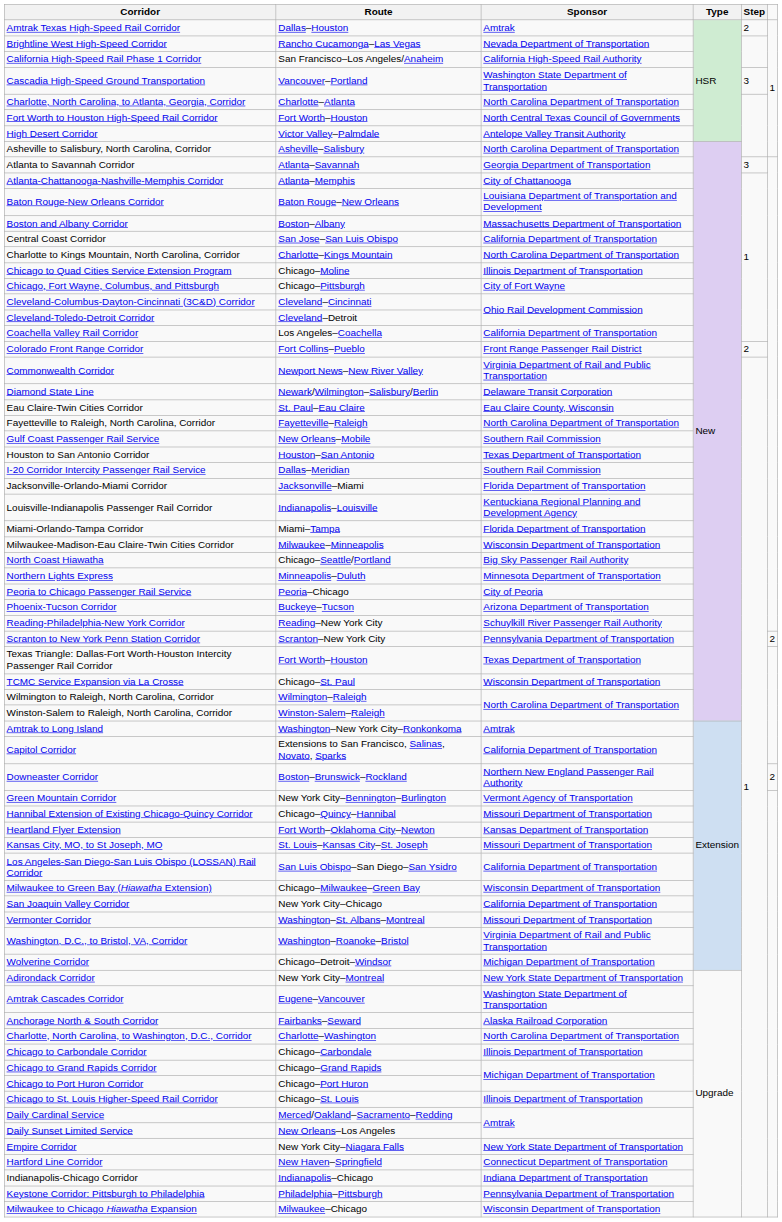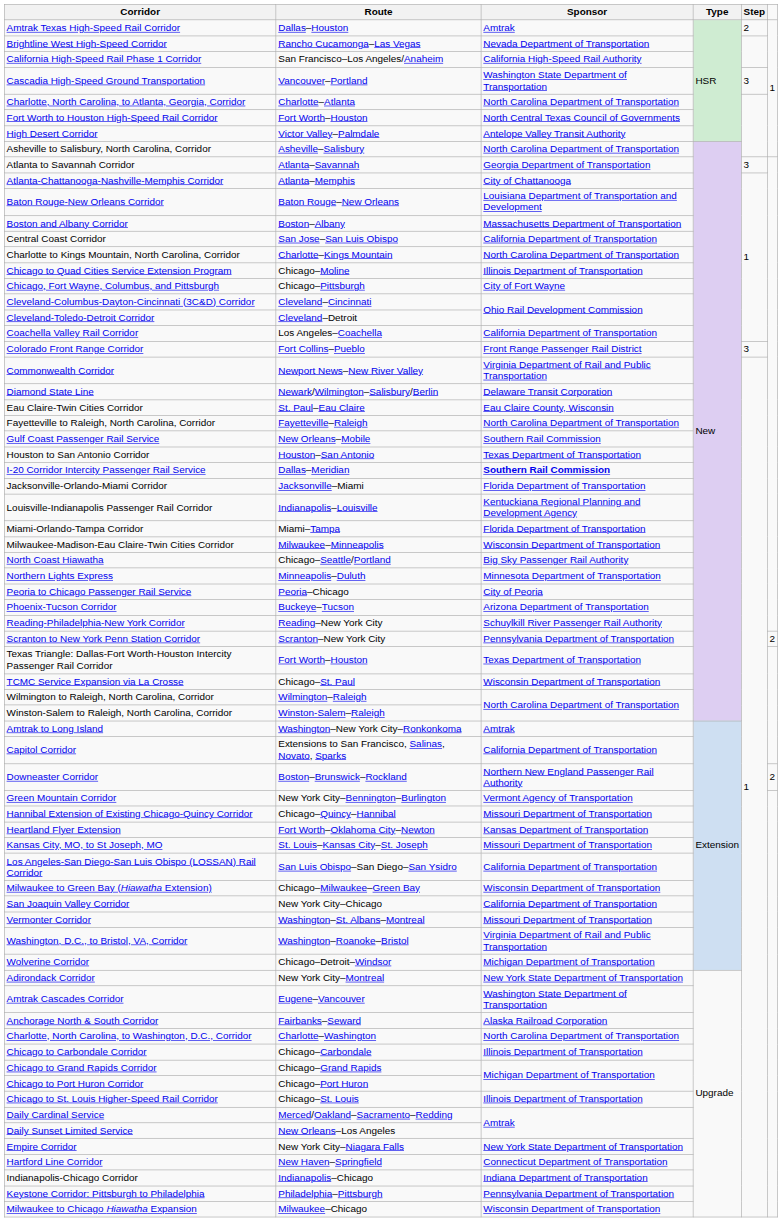 <table class="wikitable sortable">
 <tr>
 <th>Corridor</th>
 <th>Route</th>
 <th>Sponsor</th>
 <th>Type</th>
 <th>Step</th>
 </tr>
 <tr>
 <td><a href='#'>Amtrak Texas High-Speed Rail Corridor</a></td>
 <td><a href='#'>Dallas</a>–<a href='#'>Houston</a></td>
 <td><a href='#'>Amtrak</a></td>
 <td rowspan=7 bgcolor=cfecd2>HSR</td>
 <td>2</td>
 <td rowspan=8>1</td>
 </tr>
 <tr>
 <td><a href='#'>Brightline West High-Speed Corridor</a></td>
 <td><a href='#'>Rancho Cucamonga</a>–<a href='#'>Las Vegas</a></td>
 <td><a href='#'>Nevada Department of Transportation</a></td>
 </tr>
 <tr>
 <td><a href='#'>California High-Speed Rail Phase 1 Corridor</a></td>
 <td>San Francisco–Los Angeles/<a href='#'>Anaheim</a></td>
 <td><a href='#'>California High-Speed Rail Authority</a></td>
 </tr>
 <tr>
 <td><a href='#'>Cascadia High-Speed Ground Transportation</a></td>
 <td><a href='#'>Vancouver</a>–<a href='#'>Portland</a></td>
 <td><a href='#'>Washington State Department of Transportation</a></td>
 <td>3</td>
 </tr>
 <tr>
 <td><a href='#'>Charlotte, North Carolina, to Atlanta, Georgia, Corridor</a></td>
 <td><a href='#'>Charlotte</a>–<a href='#'>Atlanta</a></td>
 <td><a href='#'>North Carolina Department of Transportation</a></td>
 </tr>
 <tr>
 <td><a href='#'>Fort Worth to Houston High-Speed Rail Corridor</a></td>
 <td><a href='#'>Fort Worth</a>–<a href='#'>Houston</a></td>
 <td><a href='#'>North Central Texas Council of Governments</a></td>
 </tr>
 <tr>
 <td><a href='#'>High Desert Corridor</a></td>
 <td><a href='#'>Victor Valley</a>–<a href='#'>Palmdale</a></td>
 <td><a href='#'>Antelope Valley Transit Authority</a></td>
 </tr>
 <tr>
 <td>Asheville to Salisbury, North Carolina, Corridor</td>
 <td><a href='#'>Asheville</a>–<a href='#'>Salisbury</a></td>
 <td><a href='#'>North Carolina Department of Transportation</a></td>
 <td rowspan=34 bgcolor=ddcef2>New</td>
 </tr>
 <tr>
 <td>Atlanta to Savannah Corridor</td>
 <td><a href='#'>Atlanta</a>–<a href='#'>Savannah</a></td>
 <td><a href='#'>Georgia Department of Transportation</a></td>
 <td>3</td>
 </tr>
 <tr>
 <td><a href='#'>Atlanta-Chattanooga-Nashville-Memphis Corridor</a></td>
 <td><a href='#'>Atlanta</a>–<a href='#'>Memphis</a></td>
 <td><a href='#'>City of Chattanooga</a></td>
 <td rowspan=10>1</td>
 </tr>
 <tr>
 <td><a href='#'>Baton Rouge-New Orleans Corridor</a></td>
 <td><a href='#'>Baton Rouge</a>–<a href='#'>New Orleans</a></td>
 <td><a href='#'>Louisiana Department of Transportation and Development</a></td>
 </tr>
 <tr>
 <td><a href='#'>Boston and Albany Corridor</a></td>
 <td><a href='#'>Boston</a>–<a href='#'>Albany</a></td>
 <td><a href='#'>Massachusetts Department of Transportation</a></td>
 </tr>
 <tr>
 <td>Central Coast Corridor</td>
 <td><a href='#'>San Jose</a>–<a href='#'>San Luis Obispo</a></td>
 <td><a href='#'>California Department of Transportation</a></td>
 </tr>
 <tr>
 <td>Charlotte to Kings Mountain, North Carolina, Corridor</td>
 <td><a href='#'>Charlotte</a>–<a href='#'>Kings Mountain</a></td>
 <td><a href='#'>North Carolina Department of Transportation</a></td>
 </tr>
 <tr>
 <td><a href='#'>Chicago to Quad Cities Service Extension Program</a></td>
 <td>Chicago–<a href='#'>Moline</a></td>
 <td><a href='#'>Illinois Department of Transportation</a></td>
 </tr>
 <tr>
 <td><a href='#'>Chicago, Fort Wayne, Columbus, and Pittsburgh</a></td>
 <td>Chicago–<a href='#'>Pittsburgh</a></td>
 <td><a href='#'>City of Fort Wayne</a></td>
 </tr>
 <tr>
 <td><a href='#'>Cleveland-Columbus-Dayton-Cincinnati (3C&D) Corridor</a></td>
 <td><a href='#'>Cleveland</a>–<a href='#'>Cincinnati</a></td>
 <td rowspan=2><a href='#'>Ohio Rail Development Commission</a></td>
 </tr>
 <tr>
 <td><a href='#'>Cleveland-Toledo-Detroit Corridor</a></td>
 <td><a href='#'>Cleveland</a>–Detroit</td>
 </tr>
 <tr>
 <td><a href='#'>Coachella Valley Rail Corridor</a></td>
 <td>Los Angeles–<a href='#'>Coachella</a></td>
 <td><a href='#'>California Department of Transportation</a></td>
 </tr>
 <tr>
 <td><a href='#'>Colorado Front Range Corridor</a></td>
 <td><a href='#'>Fort Collins</a>–<a href='#'>Pueblo</a></td>
 <td><a href='#'>Front Range Passenger Rail District</a></td>
-<td>2</td>
+<td>3</td>
 </tr>
 <tr>
 <td><a href='#'>Commonwealth Corridor</a></td>
 <td><a href='#'>Newport News</a>–<a href='#'>New River Valley</a></td>
 <td><a href='#'>Virginia Department of Rail and Public Transportation</a></td>
 <td rowspan=49>1</td>
 </tr>
 <tr>
 <td><a href='#'>Diamond State Line</a></td>
 <td><a href='#'>Newark</a>/<a href='#'>Wilmington</a>–<a href='#'>Salisbury</a>/<a href='#'>Berlin</a></td>
 <td><a href='#'>Delaware Transit Corporation</a></td>
 </tr>
 <tr>
 <td>Eau Claire-Twin Cities Corridor</td>
 <td><a href='#'>St. Paul</a>–<a href='#'>Eau Claire</a></td>
 <td><a href='#'>Eau Claire County, Wisconsin</a></td>
 </tr>
 <tr>
 <td>Fayetteville to Raleigh, North Carolina, Corridor</td>
 <td><a href='#'>Fayetteville</a>–<a href='#'>Raleigh</a></td>
 <td><a href='#'>North Carolina Department of Transportation</a></td>
 </tr>
 <tr>
 <td><a href='#'>Gulf Coast Passenger Rail Service</a></td>
 <td><a href='#'>New Orleans</a>–<a href='#'>Mobile</a></td>
 <td><a href='#'>Southern Rail Commission</a></td>
 </tr>
 <tr>
 <td>Houston to San Antonio Corridor</td>
 <td><a href='#'>Houston</a>–<a href='#'>San Antonio</a></td>
 <td><a href='#'>Texas Department of Transportation</a></td>
 </tr>
 <tr>
 <td><a href='#'>I-20 Corridor Intercity Passenger Rail Service</a></td>
 <td><a href='#'>Dallas</a>–<a href='#'>Meridian</a></td>
-<td><a href='#'>Southern Rail Commission</a></td>
+<td><strong><a href='#'>Southern Rail Commission</a></strong></td>
 </tr>
 <tr>
 <td>Jacksonville-Orlando-Miami Corridor</td>
 <td><a href='#'>Jacksonville</a>–Miami</td>
 <td><a href='#'>Florida Department of Transportation</a></td>
 </tr>
 <tr>
 <td>Louisville-Indianapolis Passenger Rail Corridor</td>
 <td><a href='#'>Indianapolis</a>–<a href='#'>Louisville</a></td>
 <td><a href='#'>Kentuckiana Regional Planning and Development Agency</a></td>
 </tr>
 <tr>
 <td>Miami-Orlando-Tampa Corridor</td>
 <td>Miami–<a href='#'>Tampa</a></td>
 <td><a href='#'>Florida Department of Transportation</a></td>
 </tr>
 <tr>
 <td>Milwaukee-Madison-Eau Claire-Twin Cities Corridor</td>
 <td><a href='#'>Milwaukee</a>–<a href='#'>Minneapolis</a></td>
 <td><a href='#'>Wisconsin Department of Transportation</a></td>
 </tr>
 <tr>
 <td><a href='#'>North Coast Hiawatha</a></td>
 <td>Chicago–<a href='#'>Seattle</a>/<a href='#'>Portland</a></td>
 <td><a href='#'>Big Sky Passenger Rail Authority</a></td>
 </tr>
 <tr>
 <td><a href='#'>Northern Lights Express</a></td>
 <td><a href='#'>Minneapolis</a>–<a href='#'>Duluth</a></td>
 <td><a href='#'>Minnesota Department of Transportation</a></td>
 </tr>
 <tr>
 <td><a href='#'>Peoria to Chicago Passenger Rail Service</a></td>
 <td><a href='#'>Peoria</a>–Chicago</td>
 <td><a href='#'>City of Peoria</a></td>
 </tr>
 <tr>
 <td><a href='#'>Phoenix-Tucson Corridor</a></td>
 <td><a href='#'>Buckeye</a>–<a href='#'>Tucson</a></td>
 <td><a href='#'>Arizona Department of Transportation</a></td>
 </tr>
 <tr>
 <td><a href='#'>Reading-Philadelphia-New York Corridor</a></td>
 <td><a href='#'>Reading</a>–New York City</td>
 <td><a href='#'>Schuylkill River Passenger Rail Authority</a></td>
 </tr>
 <tr>
 <td><a href='#'>Scranton to New York Penn Station Corridor</a></td>
 <td><a href='#'>Scranton</a>–New York City</td>
 <td><a href='#'>Pennsylvania Department of Transportation</a></td>
 <td>2</td>
 </tr>
 <tr>
 <td>Texas Triangle: Dallas-Fort Worth-Houston Intercity Passenger Rail Corridor</td>
 <td><a href='#'>Fort Worth</a>–<a href='#'>Houston</a></td>
 <td><a href='#'>Texas Department of Transportation</a></td>
 </tr>
 <tr>
 <td><a href='#'>TCMC Service Expansion via La Crosse</a></td>
 <td>Chicago–<a href='#'>St. Paul</a></td>
 <td><a href='#'>Wisconsin Department of Transportation</a></td>
 </tr>
 <tr>
 <td>Wilmington to Raleigh, North Carolina, Corridor</td>
 <td><a href='#'>Wilmington</a>–<a href='#'>Raleigh</a></td>
 <td rowspan=2><a href='#'>North Carolina Department of Transportation</a></td>
 </tr>
 <tr>
 <td>Winston-Salem to Raleigh, North Carolina, Corridor</td>
 <td><a href='#'>Winston-Salem</a>–<a href='#'>Raleigh</a></td>
 </tr>
 <tr>
 <td><a href='#'>Amtrak to Long Island</a></td>
 <td><a href='#'>Washington</a>–New York City–<a href='#'>Ronkonkoma</a></td>
 <td><a href='#'>Amtrak</a></td>
 <td rowspan=13 bgcolor=cedff2>Extension</td>
 </tr>
 <tr>
 <td><a href='#'>Capitol Corridor</a></td>
 <td>Extensions to San Francisco, <a href='#'>Salinas</a>, <a href='#'>Novato</a>, <a href='#'>Sparks</a></td>
 <td><a href='#'>California Department of Transportation</a></td>
 </tr>
 <tr>
 <td><a href='#'>Downeaster Corridor</a></td>
 <td><a href='#'>Boston</a>–<a href='#'>Brunswick</a>–<a href='#'>Rockland</a></td>
 <td><a href='#'>Northern New England Passenger Rail Authority</a></td>
 <td>2</td>
 </tr>
 <tr>
 <td><a href='#'>Green Mountain Corridor</a></td>
 <td>New York City–<a href='#'>Bennington</a>–<a href='#'>Burlington</a></td>
 <td><a href='#'>Vermont Agency of Transportation</a></td>
 </tr>
 <tr>
 <td><a href='#'>Hannibal Extension of Existing Chicago-Quincy Corridor</a></td>
 <td>Chicago–<a href='#'>Quincy</a>–<a href='#'>Hannibal</a></td>
 <td><a href='#'>Missouri Department of Transportation</a></td>
 </tr>
 <tr>
 <td><a href='#'>Heartland Flyer Extension</a></td>
 <td><a href='#'>Fort Worth</a>–<a href='#'>Oklahoma City</a>–<a href='#'>Newton</a></td>
 <td><a href='#'>Kansas Department of Transportation</a></td>
 </tr>
 <tr>
 <td><a href='#'>Kansas City, MO, to St Joseph, MO</a></td>
 <td><a href='#'>St. Louis</a>–<a href='#'>Kansas City</a>–<a href='#'>St. Joseph</a></td>
 <td><a href='#'>Missouri Department of Transportation</a></td>
 </tr>
 <tr>
 <td><a href='#'>Los Angeles-San Diego-San Luis Obispo (LOSSAN) Rail Corridor</a></td>
 <td><a href='#'>San Luis Obispo</a>–San Diego–<a href='#'>San Ysidro</a></td>
 <td><a href='#'>California Department of Transportation</a></td>
 </tr>
 <tr>
 <td><a href='#'>Milwaukee to Green Bay (<em>Hiawatha</em> Extension)</a></td>
 <td>Chicago–<a href='#'>Milwaukee</a>–<a href='#'>Green Bay</a></td>
 <td><a href='#'>Wisconsin Department of Transportation</a></td>
 </tr>
 <tr>
 <td><a href='#'>San Joaquin Valley Corridor</a></td>
 <td>New York City–Chicago</td>
 <td><a href='#'>California Department of Transportation</a></td>
 </tr>
 <tr>
 <td><a href='#'>Vermonter Corridor</a></td>
 <td><a href='#'>Washington</a>–<a href='#'>St. Albans</a>–<a href='#'>Montreal</a></td>
 <td><a href='#'>Missouri Department of Transportation</a></td>
 </tr>
 <tr>
 <td><a href='#'>Washington, D.C., to Bristol, VA, Corridor</a></td>
 <td><a href='#'>Washington</a>–<a href='#'>Roanoke</a>–<a href='#'>Bristol</a></td>
 <td><a href='#'>Virginia Department of Rail and Public Transportation</a></td>
 </tr>
 <tr>
 <td><a href='#'>Wolverine Corridor</a></td>
 <td>Chicago–Detroit–<a href='#'>Windsor</a></td>
 <td><a href='#'>Michigan Department of Transportation</a></td>
 </tr>
 <tr>
 <td><a href='#'>Adirondack Corridor</a></td>
 <td>New York City–<a href='#'>Montreal</a></td>
 <td><a href='#'>New York State Department of Transportation</a></td>
 <td rowspan=15>Upgrade</td>
 </tr>
 <tr>
 <td><a href='#'>Amtrak Cascades Corridor</a></td>
 <td><a href='#'>Eugene</a>–<a href='#'>Vancouver</a></td>
 <td><a href='#'>Washington State Department of Transportation</a></td>
 </tr>
 <tr>
 <td><a href='#'>Anchorage North & South Corridor</a></td>
 <td><a href='#'>Fairbanks</a>–<a href='#'>Seward</a></td>
 <td><a href='#'>Alaska Railroad Corporation</a></td>
 </tr>
 <tr>
 <td><a href='#'>Charlotte, North Carolina, to Washington, D.C., Corridor</a></td>
 <td><a href='#'>Charlotte</a>–<a href='#'>Washington</a></td>
 <td><a href='#'>North Carolina Department of Transportation</a></td>
 </tr>
 <tr>
 <td><a href='#'>Chicago to Carbondale Corridor</a></td>
 <td>Chicago–<a href='#'>Carbondale</a></td>
 <td><a href='#'>Illinois Department of Transportation</a></td>
 </tr>
 <tr>
 <td><a href='#'>Chicago to Grand Rapids Corridor</a></td>
 <td>Chicago–<a href='#'>Grand Rapids</a></td>
 <td rowspan=2><a href='#'>Michigan Department of Transportation</a></td>
 </tr>
 <tr>
 <td><a href='#'>Chicago to Port Huron Corridor</a></td>
 <td>Chicago–<a href='#'>Port Huron</a></td>
 </tr>
 <tr>
 <td><a href='#'>Chicago to St. Louis Higher-Speed Rail Corridor</a></td>
 <td>Chicago–<a href='#'>St. Louis</a></td>
 <td><a href='#'>Illinois Department of Transportation</a></td>
 </tr>
 <tr>
 <td><a href='#'>Daily Cardinal Service</a></td>
 <td><a href='#'>Merced</a>/<a href='#'>Oakland</a>–<a href='#'>Sacramento</a>–<a href='#'>Redding</a></td>
 <td rowspan=2><a href='#'>Amtrak</a></td>
 </tr>
 <tr>
 <td><a href='#'>Daily Sunset Limited Service</a></td>
 <td><a href='#'>New Orleans</a>–Los Angeles</td>
 </tr>
 <tr>
 <td><a href='#'>Empire Corridor</a></td>
 <td>New York City–<a href='#'>Niagara Falls</a></td>
 <td><a href='#'>New York State Department of Transportation</a></td>
 </tr>
 <tr>
 <td><a href='#'>Hartford Line Corridor</a></td>
 <td><a href='#'>New Haven</a>–<a href='#'>Springfield</a></td>
 <td><a href='#'>Connecticut Department of Transportation</a></td>
 </tr>
 <tr>
 <td>Indianapolis-Chicago Corridor</td>
 <td><a href='#'>Indianapolis</a>–Chicago</td>
 <td><a href='#'>Indiana Department of Transportation</a></td>
 </tr>
 <tr>
 <td><a href='#'>Keystone Corridor: Pittsburgh to Philadelphia</a></td>
 <td><a href='#'>Philadelphia</a>–<a href='#'>Pittsburgh</a></td>
 <td><a href='#'>Pennsylvania Department of Transportation</a></td>
 </tr>
 <tr>
 <td><a href='#'>Milwaukee to Chicago <em>Hiawatha</em> Expansion</a></td>
 <td><a href='#'>Milwaukee</a>–Chicago</td>
 <td><a href='#'>Wisconsin Department of Transportation</a></td>
 </tr>
 </table>
